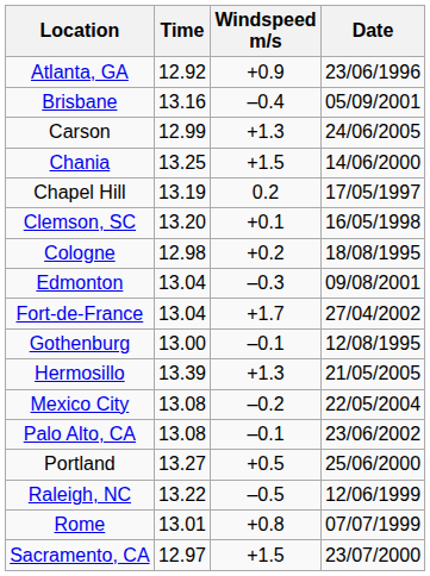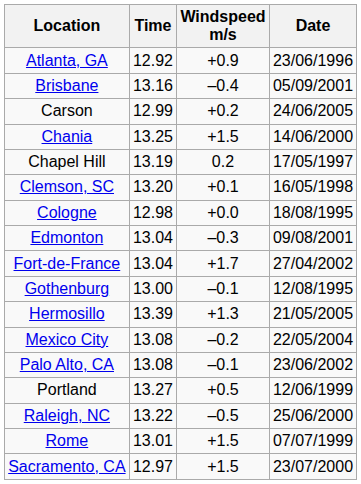 <table class="wikitable" style= "text-align: center">
 <tr>
 <th>Location</th>
 <th>Time</th>
 <th>Windspeed<br>m/s</th>
 <th>Date</th>
 </tr>
 <tr>
 <td><a href='#'>Atlanta, GA</a></td>
 <td>12.92</td>
 <td>+0.9</td>
 <td>23/06/1996</td>
 </tr>
 <tr>
 <td><a href='#'>Brisbane</a></td>
 <td>13.16</td>
 <td>–0.4</td>
 <td>05/09/2001</td>
 </tr>
 <tr>
 <td>Carson</td>
 <td>12.99</td>
-<td>+1.3</td>
+<td>+0.2</td>
 <td>24/06/2005</td>
 </tr>
 <tr>
 <td><a href='#'>Chania</a></td>
 <td>13.25</td>
 <td>+1.5</td>
 <td>14/06/2000</td>
 </tr>
 <tr>
 <td>Chapel Hill</td>
 <td>13.19</td>
 <td>0.2</td>
 <td>17/05/1997</td>
 </tr>
 <tr>
 <td><a href='#'>Clemson, SC</a></td>
 <td>13.20</td>
 <td>+0.1</td>
 <td>16/05/1998</td>
 </tr>
 <tr>
 <td><a href='#'>Cologne</a></td>
 <td>12.98</td>
-<td>+0.2</td>
+<td>+0.0</td>
 <td>18/08/1995</td>
 </tr>
 <tr>
 <td><a href='#'>Edmonton</a></td>
 <td>13.04</td>
 <td>–0.3</td>
 <td>09/08/2001</td>
 </tr>
 <tr>
 <td><a href='#'>Fort-de-France</a></td>
 <td>13.04</td>
 <td>+1.7</td>
 <td>27/04/2002</td>
 </tr>
 <tr>
 <td><a href='#'>Gothenburg</a></td>
 <td>13.00</td>
 <td>–0.1</td>
 <td>12/08/1995</td>
 </tr>
 <tr>
 <td><a href='#'>Hermosillo</a></td>
 <td>13.39</td>
 <td>+1.3</td>
 <td>21/05/2005</td>
 </tr>
 <tr>
 <td><a href='#'>Mexico City</a></td>
 <td>13.08</td>
 <td>–0.2</td>
 <td>22/05/2004</td>
 </tr>
 <tr>
 <td><a href='#'>Palo Alto, CA</a></td>
 <td>13.08</td>
 <td>–0.1</td>
 <td>23/06/2002</td>
 </tr>
 <tr>
 <td>Portland</td>
 <td>13.27</td>
 <td>+0.5</td>
-<td>25/06/2000</td>
+<td>12/06/1999</td>
 </tr>
 <tr>
 <td><a href='#'>Raleigh, NC</a></td>
 <td>13.22</td>
 <td>–0.5</td>
-<td>12/06/1999</td>
+<td>25/06/2000</td>
 </tr>
 <tr>
 <td><a href='#'>Rome</a></td>
 <td>13.01</td>
-<td>+0.8</td>
+<td>+1.5</td>
 <td>07/07/1999</td>
 </tr>
 <tr>
 <td><a href='#'>Sacramento, CA</a></td>
 <td>12.97</td>
 <td>+1.5</td>
 <td>23/07/2000</td>
 </tr>
 </table>
